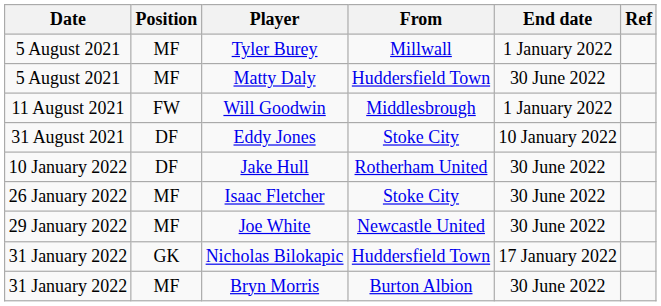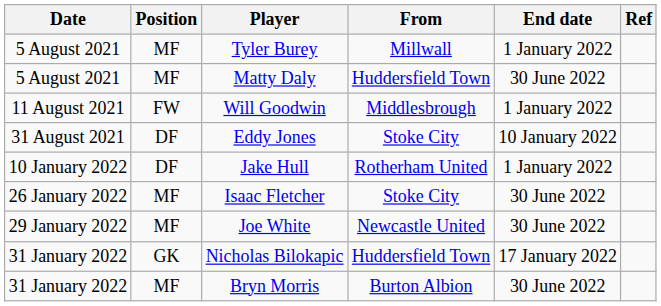 <table class="wikitable" style="font-size: 95%; text-align: center;">
 <tr>
 <th>Date</th>
 <th>Position</th>
 <th>Player</th>
 <th>From</th>
 <th>End date</th>
 <th>Ref</th>
 </tr>
 <tr>
 <td>5 August 2021</td>
 <td>MF</td>
 <td><a href='#'>Tyler Burey</a></td>
 <td><a href='#'>Millwall</a></td>
 <td>1 January 2022</td>
 <td></td>
 </tr>
 <tr>
 <td>5 August 2021</td>
 <td>MF</td>
 <td><a href='#'>Matty Daly</a></td>
 <td><a href='#'>Huddersfield Town</a></td>
 <td>30 June 2022</td>
 <td></td>
 </tr>
 <tr>
 <td>11 August 2021</td>
 <td>FW</td>
 <td><a href='#'>Will Goodwin</a></td>
 <td><a href='#'>Middlesbrough</a></td>
 <td>1 January 2022</td>
 <td></td>
 </tr>
 <tr>
 <td>31 August 2021</td>
 <td>DF</td>
 <td><a href='#'>Eddy Jones</a></td>
 <td><a href='#'>Stoke City</a></td>
 <td>10 January 2022</td>
 <td></td>
 </tr>
 <tr>
 <td>10 January 2022</td>
 <td>DF</td>
 <td><a href='#'>Jake Hull</a></td>
 <td><a href='#'>Rotherham United</a></td>
-<td>30 June 2022</td>
+<td>1 January 2022</td>
 <td></td>
 </tr>
 <tr>
 <td>26 January 2022</td>
 <td>MF</td>
 <td><a href='#'>Isaac Fletcher</a></td>
 <td><a href='#'>Stoke City</a></td>
 <td>30 June 2022</td>
 <td></td>
 </tr>
 <tr>
 <td>29 January 2022</td>
 <td>MF</td>
 <td><a href='#'>Joe White</a></td>
 <td><a href='#'>Newcastle United</a></td>
 <td>30 June 2022</td>
 <td></td>
 </tr>
 <tr>
 <td>31 January 2022</td>
 <td>GK</td>
 <td><a href='#'>Nicholas Bilokapic</a></td>
 <td><a href='#'>Huddersfield Town</a></td>
 <td>17 January 2022</td>
 <td></td>
 </tr>
 <tr>
 <td>31 January 2022</td>
 <td>MF</td>
 <td><a href='#'>Bryn Morris</a></td>
 <td><a href='#'>Burton Albion</a></td>
 <td>30 June 2022</td>
 <td></td>
 </tr>
 </table>
